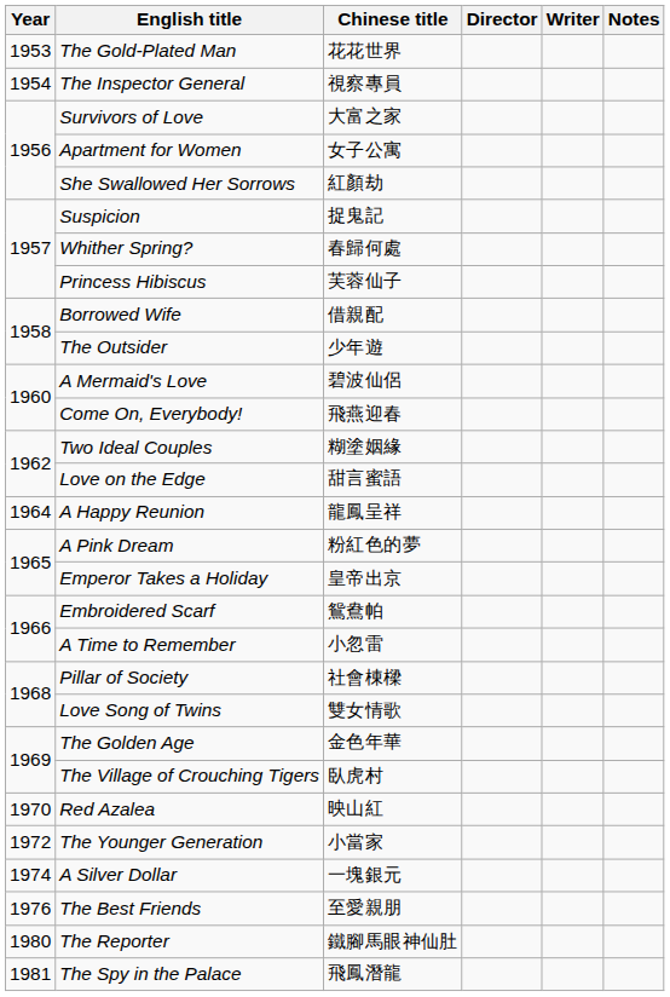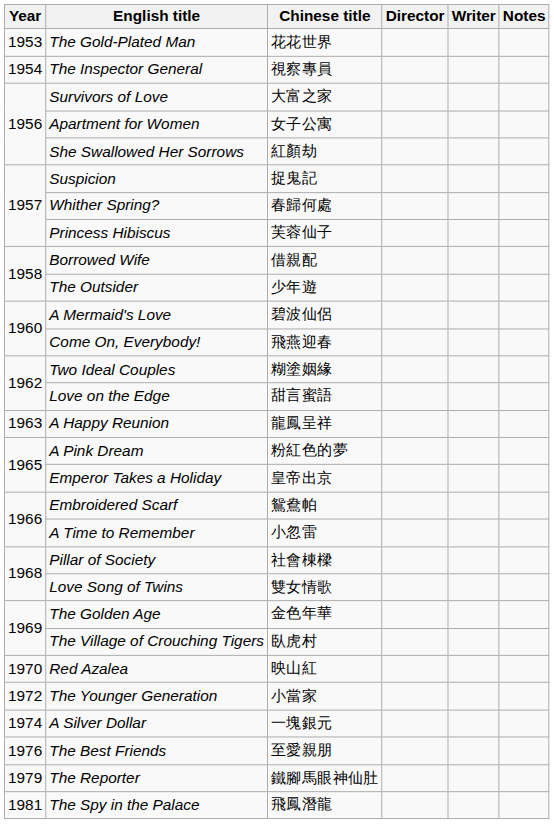 <table class="wikitable sortable">
 <tr>
 <th>Year</th>
 <th>English title</th>
 <th>Chinese title</th>
 <th>Director</th>
 <th>Writer</th>
 <th class="unsortable">Notes</th>
 </tr>
 <tr>
 <td>1953</td>
 <td><em>The Gold-Plated Man</em></td>
 <td>花花世界</td>
 <td></td>
 <td></td>
 <td></td>
 </tr>
 <tr>
 <td>1954</td>
 <td><em>The Inspector General</em></td>
 <td>視察專員</td>
 <td></td>
 <td></td>
 <td></td>
 </tr>
 <tr>
 <td rowspan=3>1956</td>
 <td><em>Survivors of Love</em></td>
 <td>大富之家</td>
 <td></td>
 <td></td>
 <td></td>
 </tr>
 <tr>
 <td><em>Apartment for Women</em></td>
 <td>女子公寓</td>
 <td></td>
 <td></td>
 <td></td>
 </tr>
 <tr>
 <td><em>She Swallowed Her Sorrows</em></td>
 <td>紅顏劫</td>
 <td></td>
 <td></td>
 <td></td>
 </tr>
 <tr>
 <td rowspan=3>1957</td>
 <td><em>Suspicion</em></td>
 <td>捉鬼記</td>
 <td></td>
 <td></td>
 <td></td>
 </tr>
 <tr>
 <td><em>Whither Spring?</em></td>
 <td>春歸何處</td>
 <td></td>
 <td></td>
 <td></td>
 </tr>
 <tr>
 <td><em>Princess Hibiscus</em></td>
 <td>芙蓉仙子</td>
 <td></td>
 <td></td>
 <td></td>
 </tr>
 <tr>
 <td rowspan=2>1958</td>
 <td><em>Borrowed Wife</em></td>
 <td>借親配</td>
 <td></td>
 <td></td>
 <td></td>
 </tr>
 <tr>
 <td><em>The Outsider</em></td>
 <td>少年遊</td>
 <td></td>
 <td></td>
 <td></td>
 </tr>
 <tr>
 <td rowspan=2>1960</td>
 <td><em>A Mermaid's Love</em></td>
 <td>碧波仙侶</td>
 <td></td>
 <td></td>
 <td></td>
 </tr>
 <tr>
 <td><em>Come On, Everybody!</em></td>
 <td>飛燕迎春</td>
 <td></td>
 <td></td>
 <td></td>
 </tr>
 <tr>
 <td rowspan=2>1962</td>
 <td><em>Two Ideal Couples</em></td>
 <td>糊塗姻緣</td>
 <td></td>
 <td></td>
 <td></td>
 </tr>
 <tr>
 <td><em>Love on the Edge</em></td>
 <td>甜言蜜語</td>
 <td></td>
 <td></td>
 <td></td>
 </tr>
 <tr>
-<td>1964</td>
+<td>1963</td>
 <td><em>A Happy Reunion</em></td>
 <td>龍鳳呈祥</td>
 <td></td>
 <td></td>
 <td></td>
 </tr>
 <tr>
 <td rowspan=2>1965</td>
 <td><em>A Pink Dream</em></td>
 <td>粉紅色的夢</td>
 <td></td>
 <td></td>
 <td></td>
 </tr>
 <tr>
 <td><em>Emperor Takes a Holiday</em></td>
 <td>皇帝出京</td>
 <td></td>
 <td></td>
 <td></td>
 </tr>
 <tr>
 <td rowspan=2>1966</td>
 <td><em>Embroidered Scarf</em></td>
 <td>鴛鴦帕</td>
 <td></td>
 <td></td>
 <td></td>
 </tr>
 <tr>
 <td><em>A Time to Remember</em></td>
 <td>小忽雷</td>
 <td></td>
 <td></td>
 <td></td>
 </tr>
 <tr>
 <td rowspan=2>1968</td>
 <td><em>Pillar of Society</em></td>
 <td>社會棟樑</td>
 <td></td>
 <td></td>
 <td></td>
 </tr>
 <tr>
 <td><em>Love Song of Twins</em></td>
 <td>雙女情歌</td>
 <td></td>
 <td></td>
 <td></td>
 </tr>
 <tr>
 <td rowspan=2>1969</td>
 <td><em>The Golden Age</em></td>
 <td>金色年華</td>
 <td></td>
 <td></td>
 <td></td>
 </tr>
 <tr>
 <td><em>The Village of Crouching Tigers</em></td>
 <td>臥虎村</td>
 <td></td>
 <td></td>
 <td></td>
 </tr>
 <tr>
 <td>1970</td>
 <td><em>Red Azalea</em></td>
 <td>映山紅</td>
 <td></td>
 <td></td>
 <td></td>
 </tr>
 <tr>
 <td>1972</td>
 <td><em>The Younger Generation</em></td>
 <td>小當家</td>
 <td></td>
 <td></td>
 <td></td>
 </tr>
 <tr>
 <td>1974</td>
 <td><em>A Silver Dollar</em></td>
 <td>一塊銀元</td>
 <td></td>
 <td></td>
 <td></td>
 </tr>
 <tr>
 <td>1976</td>
 <td><em>The Best Friends</em></td>
 <td>至愛親朋</td>
 <td></td>
 <td></td>
 <td></td>
 </tr>
 <tr>
-<td>1980</td>
+<td>1979</td>
 <td><em>The Reporter</em></td>
 <td>鐵腳馬眼神仙肚</td>
 <td></td>
 <td></td>
 <td></td>
 </tr>
 <tr>
 <td>1981</td>
 <td><em>The Spy in the Palace</em></td>
 <td>飛鳳潛龍</td>
 <td></td>
 <td></td>
 <td></td>
 </tr>
 </table>
